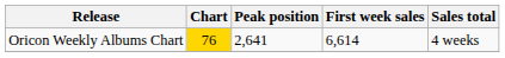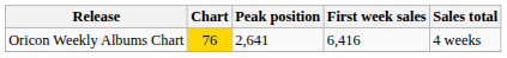 <table class="wikitable">
 <tr>
 <th>Release</th>
 <th>Chart</th>
 <th>Peak position</th>
 <th>First week sales</th>
 <th>Sales total</th>
 </tr>
 <tr>
 <td>Oricon Weekly Albums Chart</td>
 <td align="center" style="background: gold;">76</td>
 <td>2,641</td>
-<td>6,614</td>
+<td>6,416</td>
 <td>4 weeks</td>
 </tr>
 <tr>
 </tr>
 </table>
